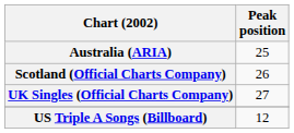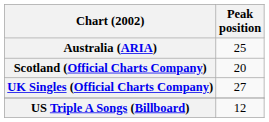 <table class="wikitable sortable plainrowheaders">
 <tr>
 <th scope="col">Chart (2002)</th>
 <th scope="col">Peak<br>position</th>
 </tr>
 <tr>
 <th scope="row">Australia (<a href='#'>ARIA</a>)</th>
 <td align="center">25</td>
 </tr>
 <tr>
 <th scope="row">Scotland (<a href='#'>Official Charts Company</a>)</th>
-<td align="center">26</td>
+<td align="center">20</td>
 </tr>
 <tr>
 <th scope="row"><a href='#'>UK Singles</a> (<a href='#'>Official Charts Company</a>)</th>
 <td align="center">27</td>
 </tr>
 <tr>
 </tr>
 <tr>
 <th scope="row">US <a href='#'>Triple A Songs</a> (<a href='#'>Billboard</a>)</th>
 <td align="center">12</td>
 </tr>
 </table>
